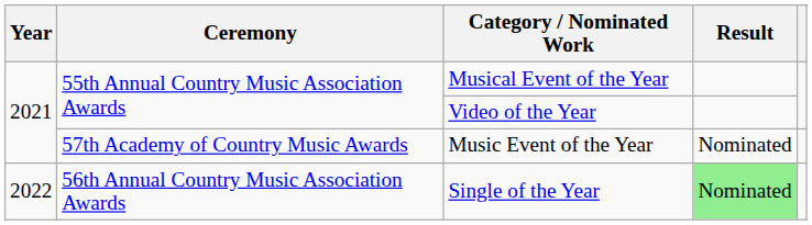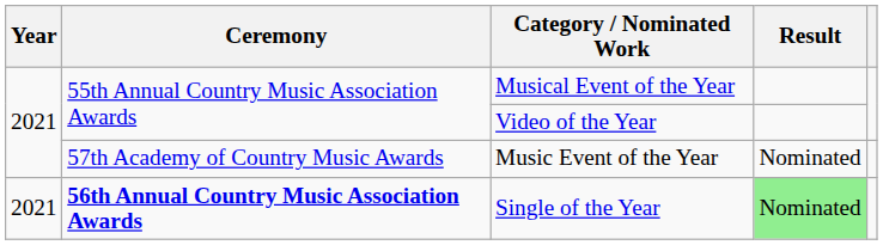 <table class="wikitable">
 <tr>
 <th>Year</th>
 <th>Ceremony</th>
 <th>Category / Nominated Work</th>
 <th>Result</th>
 <th></th>
 </tr>
 <tr>
 <td rowspan="3">2021</td>
 <td rowspan="2"><a href='#'>55th Annual Country Music Association Awards</a></td>
 <td><a href='#'>Musical Event of the Year</a></td>
 <td></td>
 <td rowspan="2"></td>
 </tr>
 <tr>
 <td><a href='#'>Video of the Year</a></td>
 <td></td>
 </tr>
 <tr>
 <td><a href='#'>57th Academy of Country Music Awards</a></td>
 <td>Music Event of the Year</td>
 <td>Nominated</td>
 <td></td>
 </tr>
 <tr>
-<td>2022</td>
-<td><a href='#'>56th Annual Country Music Association Awards</a></td>
+<td>2021</td>
+<td><strong><a href='#'>56th Annual Country Music Association Awards</a></strong></td>
 <td><a href='#'>Single of the Year</a></td>
 <td style="background: lightgreen;">Nominated</td>
 <td></td>
 </tr>
 </table>
